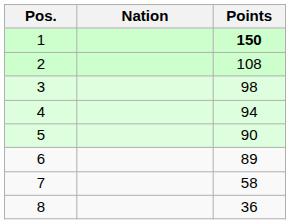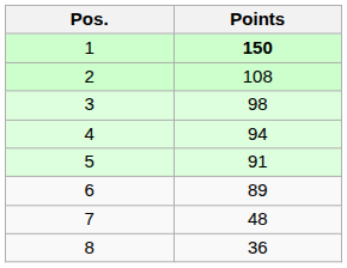 <table class="wikitable gauche" cellspacing="1" style="width:300px;">
 <tr style="background:#efefef; text-align:center;">
 <th style="width:70px;">Pos.</th>
-<th>Nation</th>
 <th style="width:70px;">Points</th>
 </tr>
 <tr style="vertical-align:top; text-align:center; background:#ccffcc;">
 <td>1</td>
-<td style="text-align:left;"></td>
 <td><strong>150</strong></td>
 </tr>
 <tr style="vertical-align:top; text-align:center; background:#ccffcc;">
 <td>2</td>
-<td style="text-align:left;"></td>
 <td>108</td>
 </tr>
 <tr style="vertical-align:top; text-align:center; background:#ddffdd;">
 <td>3</td>
-<td style="text-align:left;"></td>
 <td>98</td>
 </tr>
 <tr style="vertical-align:top; text-align:center; background:#ddffdd;">
 <td>4</td>
-<td style="text-align:left;"></td>
 <td>94</td>
 </tr>
 <tr style="vertical-align:top; text-align:center; background:#ddffdd;">
 <td>5</td>
-<td style="text-align:left;"></td>
-<td>90</td>
+<td>91</td>
 </tr>
 <tr style="vertical-align:top; text-align:center;">
 <td>6</td>
-<td style="text-align:left;"></td>
 <td>89</td>
 </tr>
 <tr style="vertical-align:top; text-align:center;">
 <td>7</td>
-<td style="text-align:left;"></td>
-<td>58</td>
+<td>48</td>
 </tr>
 <tr style="vertical-align:top; text-align:center;">
 <td>8</td>
-<td style="text-align:left;"></td>
 <td>36</td>
 </tr>
 </table>
